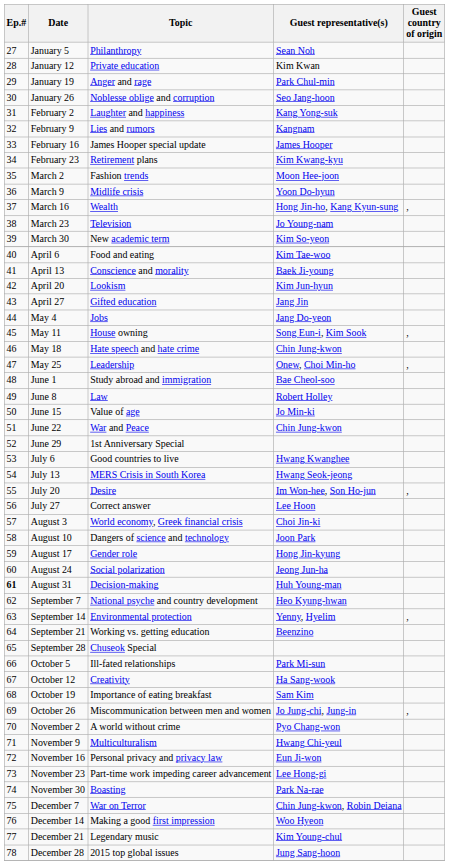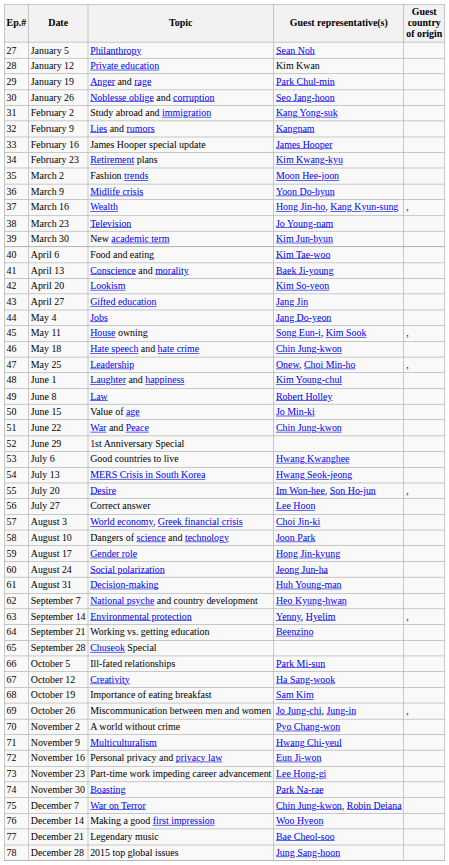 <table class="wikitable sortable">
 <tr>
 <th>Ep.#</th>
 <th>Date</th>
 <th>Topic</th>
 <th>Guest representative(s)</th>
 <th>Guest<br>country<br>of origin</th>
 </tr>
 <tr>
 <td>27</td>
 <td>January 5</td>
 <td><a href='#'>Philanthropy</a></td>
 <td><a href='#'>Sean Noh</a></td>
 <td></td>
 </tr>
 <tr>
 <td>28</td>
 <td>January 12</td>
 <td><a href='#'>Private education</a></td>
 <td>Kim Kwan</td>
 <td></td>
 </tr>
 <tr>
 <td>29</td>
 <td>January 19</td>
 <td><a href='#'>Anger</a> and <a href='#'>rage</a></td>
 <td><a href='#'>Park Chul-min</a></td>
 <td></td>
 </tr>
 <tr>
 <td>30</td>
 <td>January 26</td>
 <td><a href='#'>Noblesse oblige</a> and <a href='#'>corruption</a></td>
 <td><a href='#'>Seo Jang-hoon</a></td>
 <td></td>
 </tr>
 <tr>
 <td>31</td>
 <td>February 2</td>
-<td><a href='#'>Laughter</a> and <a href='#'>happiness</a></td>
+<td>Study abroad and <a href='#'>immigration</a></td>
 <td><a href='#'>Kang Yong-suk</a></td>
 <td></td>
 </tr>
 <tr>
 <td>32</td>
 <td>February 9</td>
 <td><a href='#'>Lies</a> and <a href='#'>rumors</a></td>
 <td><a href='#'>Kangnam</a></td>
 <td></td>
 </tr>
 <tr>
 <td>33</td>
 <td>February 16</td>
 <td>James Hooper special update</td>
 <td><a href='#'>James Hooper</a></td>
 <td></td>
 </tr>
 <tr>
 <td>34</td>
 <td>February 23</td>
 <td><a href='#'>Retirement</a> plans</td>
 <td><a href='#'>Kim Kwang-kyu</a></td>
 <td></td>
 </tr>
 <tr>
 <td>35</td>
 <td>March 2</td>
 <td>Fashion <a href='#'>trends</a></td>
 <td><a href='#'>Moon Hee-joon</a></td>
 <td></td>
 </tr>
 <tr>
 <td>36</td>
 <td>March 9</td>
 <td><a href='#'>Midlife crisis</a></td>
 <td><a href='#'>Yoon Do-hyun</a></td>
 <td></td>
 </tr>
 <tr>
 <td>37</td>
 <td>March 16</td>
 <td><a href='#'>Wealth</a></td>
 <td><a href='#'>Hong Jin-ho</a>, <a href='#'>Kang Kyun-sung</a></td>
 <td>, </td>
 </tr>
 <tr>
 <td>38</td>
 <td>March 23</td>
 <td><a href='#'>Television</a></td>
 <td><a href='#'>Jo Young-nam</a></td>
 <td></td>
 </tr>
 <tr>
 <td>39</td>
 <td>March 30</td>
 <td>New <a href='#'>academic term</a></td>
-<td><a href='#'>Kim So-yeon</a></td>
+<td><a href='#'>Kim Jun-hyun</a></td>
 <td></td>
 </tr>
 <tr>
 </tr>
 <tr>
 <td>40</td>
 <td>April 6</td>
 <td>Food and eating</td>
 <td><a href='#'>Kim Tae-woo</a></td>
 <td></td>
 </tr>
 <tr>
 <td>41</td>
 <td>April 13</td>
 <td><a href='#'>Conscience</a> and <a href='#'>morality</a></td>
 <td><a href='#'>Baek Ji-young</a></td>
 <td></td>
 </tr>
 <tr>
 <td>42</td>
 <td>April 20</td>
 <td><a href='#'>Lookism</a></td>
-<td><a href='#'>Kim Jun-hyun</a></td>
+<td><a href='#'>Kim So-yeon</a></td>
 <td></td>
 </tr>
 <tr>
 <td>43</td>
 <td>April 27</td>
 <td><a href='#'>Gifted education</a></td>
 <td><a href='#'>Jang Jin</a></td>
 <td></td>
 </tr>
 <tr>
 <td>44</td>
 <td>May 4</td>
 <td><a href='#'>Jobs</a></td>
 <td><a href='#'>Jang Do-yeon</a></td>
 <td></td>
 </tr>
 <tr>
 <td>45</td>
 <td>May 11</td>
 <td><a href='#'>House</a> owning</td>
 <td><a href='#'>Song Eun-i</a>, <a href='#'>Kim Sook</a></td>
 <td>, </td>
 </tr>
 <tr>
 <td>46</td>
 <td>May 18</td>
 <td><a href='#'>Hate speech</a> and <a href='#'>hate crime</a></td>
 <td><a href='#'>Chin Jung-kwon</a></td>
 <td></td>
 </tr>
 <tr>
 <td>47</td>
 <td>May 25</td>
 <td><a href='#'>Leadership</a></td>
 <td><a href='#'>Onew</a>, <a href='#'>Choi Min-ho</a></td>
 <td>,</td>
 </tr>
 <tr>
 <td>48</td>
 <td>June 1</td>
-<td>Study abroad and <a href='#'>immigration</a></td>
-<td><a href='#'>Bae Cheol-soo</a></td>
+<td><a href='#'>Laughter</a> and <a href='#'>happiness</a></td>
+<td><a href='#'>Kim Young-chul</a></td>
 <td></td>
 </tr>
 <tr>
 <td>49</td>
 <td>June 8</td>
 <td><a href='#'>Law</a></td>
 <td><a href='#'>Robert Holley</a></td>
 <td></td>
 </tr>
 <tr>
 <td>50</td>
 <td>June 15</td>
 <td>Value of <a href='#'>age</a></td>
 <td><a href='#'>Jo Min-ki</a></td>
 <td></td>
 </tr>
 <tr>
 <td>51</td>
 <td>June 22</td>
 <td><a href='#'>War</a> and <a href='#'>Peace</a></td>
 <td><a href='#'>Chin Jung-kwon</a></td>
 <td></td>
 </tr>
 <tr>
 <td>52</td>
 <td>June 29</td>
 <td>1st Anniversary Special</td>
 <td></td>
 <td></td>
 </tr>
 <tr>
 <td>53</td>
 <td>July 6</td>
 <td>Good countries to live</td>
 <td><a href='#'>Hwang Kwanghee</a></td>
 <td></td>
 </tr>
 <tr>
 <td>54</td>
 <td>July 13</td>
 <td><a href='#'>MERS Crisis in South Korea</a></td>
 <td><a href='#'>Hwang Seok-jeong</a></td>
 <td></td>
 </tr>
 <tr>
 <td>55</td>
 <td>July 20</td>
 <td><a href='#'>Desire</a></td>
 <td><a href='#'>Im Won-hee</a>, <a href='#'>Son Ho-jun</a></td>
 <td>, </td>
 </tr>
 <tr>
 <td>56</td>
 <td>July 27</td>
 <td>Correct answer</td>
 <td><a href='#'>Lee Hoon</a></td>
 <td></td>
 </tr>
 <tr>
 <td>57</td>
 <td>August 3</td>
 <td><a href='#'>World economy</a>, <a href='#'>Greek financial crisis</a></td>
 <td><a href='#'>Choi Jin-ki</a></td>
 <td></td>
 </tr>
 <tr>
 <td>58</td>
 <td>August 10</td>
 <td>Dangers of <a href='#'>science</a> and <a href='#'>technology</a></td>
 <td><a href='#'>Joon Park</a></td>
 <td></td>
 </tr>
 <tr>
 <td>59</td>
 <td>August 17</td>
 <td><a href='#'>Gender role</a></td>
 <td><a href='#'>Hong Jin-kyung</a></td>
 <td></td>
 </tr>
 <tr>
 <td>60</td>
 <td>August 24</td>
 <td><a href='#'>Social polarization</a></td>
 <td><a href='#'>Jeong Jun-ha</a></td>
 <td></td>
 </tr>
 <tr>
-<td><strong>61</strong></td>
+<td>61</td>
 <td>August 31</td>
 <td><a href='#'>Decision-making</a></td>
 <td><a href='#'>Huh Young-man</a></td>
 <td></td>
 </tr>
 <tr>
 <td>62</td>
 <td>September 7</td>
 <td><a href='#'>National psyche</a> and country development</td>
 <td><a href='#'>Heo Kyung-hwan</a></td>
 <td></td>
 </tr>
 <tr>
 <td>63</td>
 <td>September 14</td>
 <td><a href='#'>Environmental protection</a></td>
 <td><a href='#'>Yenny</a>, <a href='#'>Hyelim</a></td>
 <td>, </td>
 </tr>
 <tr>
 <td>64</td>
 <td>September 21</td>
 <td>Working vs. getting education</td>
 <td><a href='#'>Beenzino</a></td>
 <td></td>
 </tr>
 <tr>
 <td>65</td>
 <td>September 28</td>
 <td><a href='#'>Chuseok</a> Special</td>
 <td></td>
 <td></td>
 </tr>
 <tr>
 <td>66</td>
 <td>October 5</td>
 <td>Ill-fated relationships</td>
 <td><a href='#'>Park Mi-sun</a></td>
 <td></td>
 </tr>
 <tr>
 <td>67</td>
 <td>October 12</td>
 <td><a href='#'>Creativity</a></td>
 <td><a href='#'>Ha Sang-wook</a></td>
 <td></td>
 </tr>
 <tr>
 <td>68</td>
 <td>October 19</td>
 <td>Importance of eating breakfast</td>
 <td><a href='#'>Sam Kim</a></td>
 <td></td>
 </tr>
 <tr>
 <td>69</td>
 <td>October 26</td>
 <td>Miscommunication between men and women</td>
 <td><a href='#'>Jo Jung-chi</a>, <a href='#'>Jung-in</a></td>
 <td>,</td>
 </tr>
 <tr>
 <td>70</td>
 <td>November 2</td>
 <td>A world without crime</td>
 <td><a href='#'>Pyo Chang-won</a></td>
 <td></td>
 </tr>
 <tr>
 <td>71</td>
 <td>November 9</td>
 <td><a href='#'>Multiculturalism</a></td>
 <td><a href='#'>Hwang Chi-yeul</a></td>
 <td></td>
 </tr>
 <tr>
 <td>72</td>
 <td>November 16</td>
 <td>Personal privacy and <a href='#'>privacy law</a></td>
 <td><a href='#'>Eun Ji-won</a></td>
 <td></td>
 </tr>
 <tr>
 <td>73</td>
 <td>November 23</td>
 <td>Part-time work impeding career advancement</td>
 <td><a href='#'>Lee Hong-gi</a></td>
 <td></td>
 </tr>
 <tr>
 <td>74</td>
 <td>November 30</td>
 <td><a href='#'>Boasting</a></td>
 <td><a href='#'>Park Na-rae</a></td>
 <td></td>
 </tr>
 <tr>
 <td>75</td>
 <td>December 7</td>
 <td><a href='#'>War on Terror</a></td>
 <td><a href='#'>Chin Jung-kwon</a>, <a href='#'>Robin Deiana</a></td>
 <td> </td>
 </tr>
 <tr>
 <td>76</td>
 <td>December 14</td>
 <td>Making a good <a href='#'>first impression</a></td>
 <td><a href='#'>Woo Hyeon</a></td>
 <td></td>
 </tr>
 <tr>
 <td>77</td>
 <td>December 21</td>
 <td>Legendary music</td>
-<td><a href='#'>Kim Young-chul</a></td>
+<td><a href='#'>Bae Cheol-soo</a></td>
 <td></td>
 </tr>
 <tr>
 <td>78</td>
 <td>December 28</td>
 <td>2015 top global issues</td>
 <td><a href='#'>Jung Sang-hoon</a></td>
 <td></td>
 </tr>
 <tr>
 </tr>
 </table>
